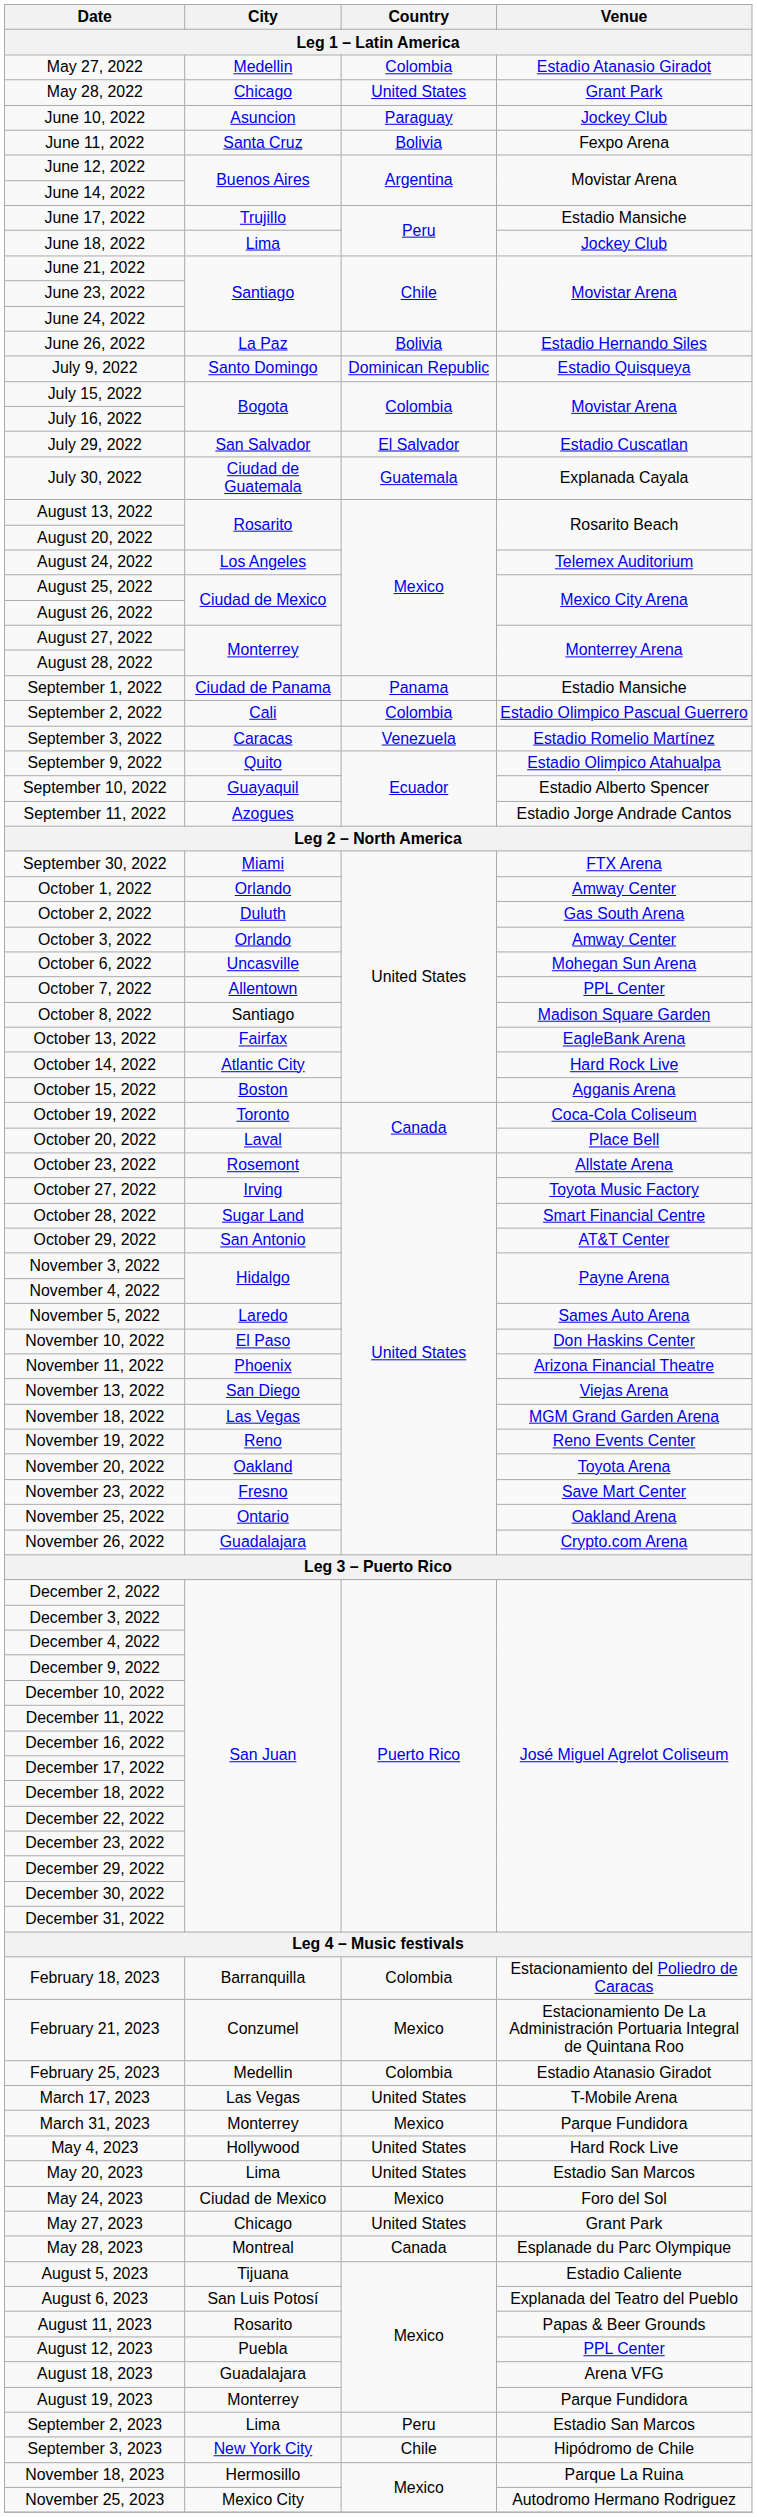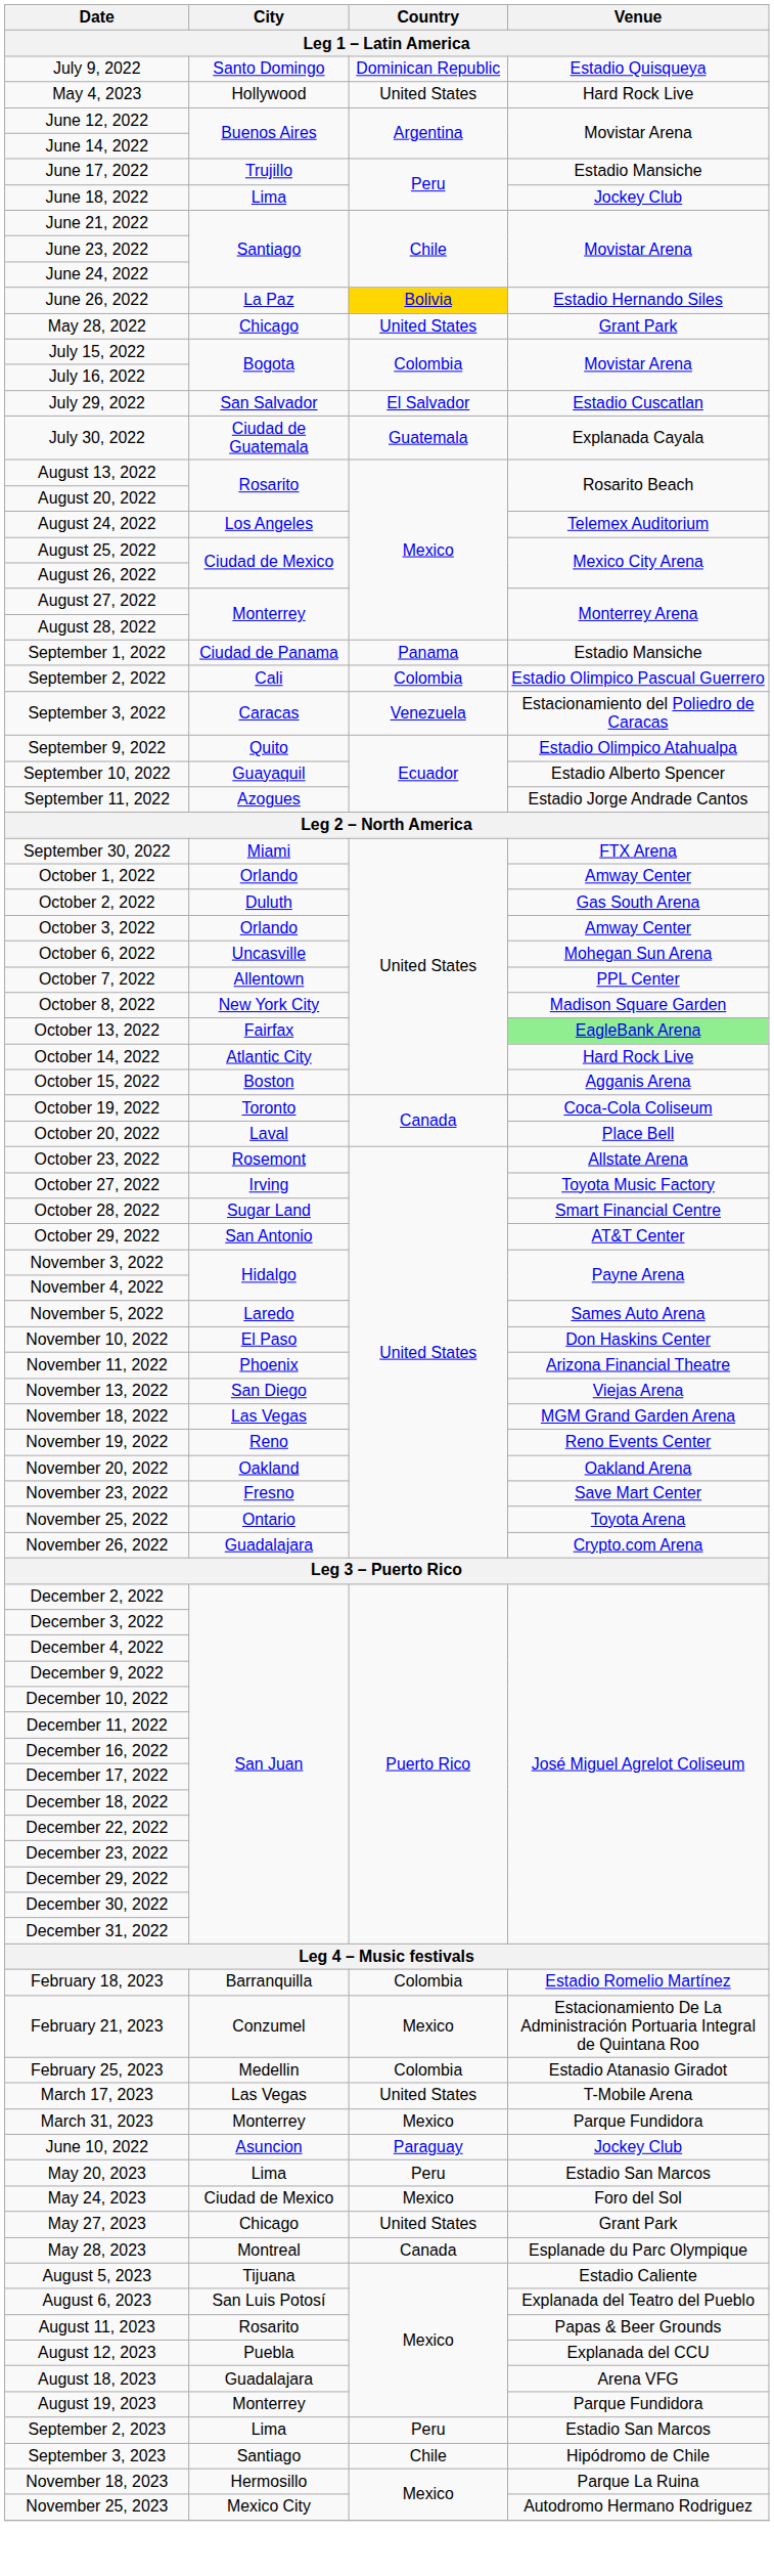 <table class="wikitable" style="text-align:center;">
 <tr>
 <th style="width:175px;">Date</th>
 <th style="width:150px;">City</th>
 <th style="width:150px;">Country</th>
 <th style="width:250px;">Venue</th>
 </tr>
 <tr>
 <th colspan="4">Leg 1 – Latin America</th>
 </tr>
 <tr>
-<td>May 27, 2022</td>
-<td><a href='#'>Medellin</a></td>
-<td><a href='#'>Colombia</a></td>
-<td><a href='#'>Estadio Atanasio Giradot</a></td>
+<td>July 9, 2022</td>
+<td><a href='#'>Santo Domingo</a></td>
+<td><a href='#'>Dominican Republic</a></td>
+<td><a href='#'>Estadio Quisqueya</a></td>
 </tr>
 <tr>
-<td>May 28, 2022</td>
-<td><a href='#'>Chicago</a></td>
-<td><a href='#'>United States</a></td>
-<td><a href='#'>Grant Park</a></td>
-</tr>
-<tr>
-<td>June 10, 2022</td>
-<td><a href='#'>Asuncion</a></td>
-<td><a href='#'>Paraguay</a></td>
-<td><a href='#'>Jockey Club</a></td>
-</tr>
-<tr>
-<td>June 11, 2022</td>
-<td><a href='#'>Santa Cruz</a></td>
-<td><a href='#'>Bolivia</a></td>
-<td>Fexpo Arena</td>
+<td>May 4, 2023</td>
+<td>Hollywood</td>
+<td>United States</td>
+<td>Hard Rock Live</td>
 </tr>
 <tr>
 <td>June 12, 2022</td>
 <td rowspan="2"><a href='#'>Buenos Aires</a></td>
 <td rowspan="2"><a href='#'>Argentina</a></td>
 <td rowspan="2">Movistar Arena</td>
 </tr>
 <tr>
 <td>June 14, 2022</td>
 </tr>
 <tr>
 <td>June 17, 2022</td>
 <td><a href='#'>Trujillo</a></td>
 <td rowspan="2"><a href='#'>Peru</a></td>
 <td>Estadio Mansiche</td>
 </tr>
 <tr>
 <td>June 18, 2022</td>
 <td><a href='#'>Lima</a></td>
 <td><a href='#'>Jockey Club</a></td>
 </tr>
 <tr>
 <td>June 21, 2022</td>
 <td rowspan="3"><a href='#'>Santiago</a></td>
 <td rowspan="3"><a href='#'>Chile</a></td>
 <td rowspan="3"><a href='#'>Movistar Arena</a></td>
 </tr>
 <tr>
 <td>June 23, 2022</td>
 </tr>
 <tr>
 <td>June 24, 2022</td>
 </tr>
 <tr>
 <td>June 26, 2022</td>
 <td><a href='#'>La Paz</a></td>
-<td><a href='#'>Bolivia</a></td>
+<td style="background: gold;"><a href='#'>Bolivia</a></td>
 <td><a href='#'>Estadio Hernando Siles</a></td>
 </tr>
 <tr>
-<td>July 9, 2022</td>
-<td><a href='#'>Santo Domingo</a></td>
-<td><a href='#'>Dominican Republic</a></td>
-<td><a href='#'>Estadio Quisqueya</a></td>
+<td>May 28, 2022</td>
+<td><a href='#'>Chicago</a></td>
+<td><a href='#'>United States</a></td>
+<td><a href='#'>Grant Park</a></td>
 </tr>
 <tr>
 <td>July 15, 2022</td>
 <td rowspan="2"><a href='#'>Bogota</a></td>
 <td rowspan="2"><a href='#'>Colombia</a></td>
 <td rowspan="2"><a href='#'>Movistar Arena</a></td>
 </tr>
 <tr>
 <td>July 16, 2022</td>
 </tr>
 <tr>
 <td>July 29, 2022</td>
 <td><a href='#'>San Salvador</a></td>
 <td><a href='#'>El Salvador</a></td>
 <td><a href='#'>Estadio Cuscatlan</a></td>
 </tr>
 <tr>
 <td>July 30, 2022</td>
 <td><a href='#'>Ciudad de Guatemala</a></td>
 <td><a href='#'>Guatemala</a></td>
 <td>Explanada Cayala</td>
 </tr>
 <tr>
 <td>August 13, 2022</td>
 <td rowspan="2"><a href='#'>Rosarito</a></td>
 <td rowspan="7"><a href='#'>Mexico</a></td>
 <td rowspan="2">Rosarito Beach</td>
 </tr>
 <tr>
 <td>August 20, 2022</td>
 </tr>
 <tr>
 <td>August 24, 2022</td>
 <td><a href='#'>Los Angeles</a></td>
 <td><a href='#'>Telemex Auditorium</a></td>
 </tr>
 <tr>
 <td>August 25, 2022</td>
 <td rowspan="2"><a href='#'>Ciudad de Mexico</a></td>
 <td rowspan="2"><a href='#'>Mexico City Arena</a></td>
 </tr>
 <tr>
 <td>August 26, 2022</td>
 </tr>
 <tr>
 <td>August 27, 2022</td>
 <td rowspan="2"><a href='#'>Monterrey</a></td>
 <td rowspan="2"><a href='#'>Monterrey Arena</a></td>
 </tr>
 <tr>
 <td>August 28, 2022</td>
 </tr>
 <tr>
 <td>September 1, 2022</td>
 <td><a href='#'>Ciudad de Panama</a></td>
 <td><a href='#'>Panama</a></td>
 <td>Estadio Mansiche</td>
 </tr>
 <tr>
 <td>September 2, 2022</td>
 <td><a href='#'>Cali</a></td>
 <td><a href='#'>Colombia</a></td>
 <td><a href='#'>Estadio Olimpico Pascual Guerrero</a></td>
 </tr>
 <tr>
 <td>September 3, 2022</td>
 <td><a href='#'>Caracas</a></td>
 <td><a href='#'>Venezuela</a></td>
-<td><a href='#'>Estadio Romelio Martínez</a></td>
+<td>Estacionamiento del <a href='#'>Poliedro de Caracas</a></td>
 </tr>
 <tr>
 <td>September 9, 2022</td>
 <td><a href='#'>Quito</a></td>
 <td rowspan="3"><a href='#'>Ecuador</a></td>
 <td><a href='#'>Estadio Olimpico Atahualpa</a></td>
 </tr>
 <tr>
 <td>September 10, 2022</td>
 <td><a href='#'>Guayaquil</a></td>
 <td>Estadio Alberto Spencer</td>
 </tr>
 <tr>
 <td>September 11, 2022</td>
 <td><a href='#'>Azogues</a></td>
 <td>Estadio Jorge Andrade Cantos</td>
 </tr>
 <tr>
 <th colspan="4">Leg 2 – North America</th>
 </tr>
 <tr>
 <td>September 30, 2022</td>
 <td><a href='#'>Miami</a></td>
 <td rowspan="10">United States</td>
 <td><a href='#'>FTX Arena</a></td>
 </tr>
 <tr>
 <td>October 1, 2022</td>
 <td><a href='#'>Orlando</a></td>
 <td><a href='#'>Amway Center</a></td>
 </tr>
 <tr>
 <td>October 2, 2022</td>
 <td><a href='#'>Duluth</a></td>
 <td><a href='#'>Gas South Arena</a></td>
 </tr>
 <tr>
 <td>October 3, 2022</td>
 <td><a href='#'>Orlando</a></td>
 <td><a href='#'>Amway Center</a></td>
 </tr>
 <tr>
 <td>October 6, 2022</td>
 <td><a href='#'>Uncasville</a></td>
 <td><a href='#'>Mohegan Sun Arena</a></td>
 </tr>
 <tr>
 <td>October 7, 2022</td>
 <td><a href='#'>Allentown</a></td>
 <td><a href='#'>PPL Center</a></td>
 </tr>
 <tr>
 <td>October 8, 2022</td>
-<td>Santiago</td>
+<td><a href='#'>New York City</a></td>
 <td><a href='#'>Madison Square Garden</a></td>
 </tr>
 <tr>
 <td>October 13, 2022</td>
 <td><a href='#'>Fairfax</a></td>
-<td><a href='#'>EagleBank Arena</a></td>
+<td style="background: lightgreen;"><a href='#'>EagleBank Arena</a></td>
 </tr>
 <tr>
 <td>October 14, 2022</td>
 <td><a href='#'>Atlantic City</a></td>
 <td><a href='#'>Hard Rock Live</a></td>
 </tr>
 <tr>
 <td>October 15, 2022</td>
 <td><a href='#'>Boston</a></td>
 <td><a href='#'>Agganis Arena</a></td>
 </tr>
 <tr>
 <td>October 19, 2022</td>
 <td><a href='#'>Toronto</a></td>
 <td rowspan="2"><a href='#'>Canada</a></td>
 <td><a href='#'>Coca-Cola Coliseum</a></td>
 </tr>
 <tr>
 <td>October 20, 2022</td>
 <td><a href='#'>Laval</a></td>
 <td><a href='#'>Place Bell</a></td>
 </tr>
 <tr>
 <td>October 23, 2022</td>
 <td><a href='#'>Rosemont</a></td>
 <td rowspan="16"><a href='#'>United States</a></td>
 <td><a href='#'>Allstate Arena</a></td>
 </tr>
 <tr>
 <td>October 27, 2022</td>
 <td><a href='#'>Irving</a></td>
 <td><a href='#'>Toyota Music Factory</a></td>
 </tr>
 <tr>
 <td>October 28, 2022</td>
 <td><a href='#'>Sugar Land</a></td>
 <td><a href='#'>Smart Financial Centre</a></td>
 </tr>
 <tr>
 <td>October 29, 2022</td>
 <td><a href='#'>San Antonio</a></td>
 <td><a href='#'>AT&T Center</a></td>
 </tr>
 <tr>
 <td>November 3, 2022</td>
 <td rowspan="2"><a href='#'>Hidalgo</a></td>
 <td rowspan="2"><a href='#'>Payne Arena</a></td>
 </tr>
 <tr>
 <td>November 4, 2022</td>
 </tr>
 <tr>
 <td>November 5, 2022</td>
 <td><a href='#'>Laredo</a></td>
 <td><a href='#'>Sames Auto Arena</a></td>
 </tr>
 <tr>
 <td>November 10, 2022</td>
 <td><a href='#'>El Paso</a></td>
 <td><a href='#'>Don Haskins Center</a></td>
 </tr>
 <tr>
 <td>November 11, 2022</td>
 <td><a href='#'>Phoenix</a></td>
 <td><a href='#'>Arizona Financial Theatre</a></td>
 </tr>
 <tr>
 <td>November 13, 2022</td>
 <td><a href='#'>San Diego</a></td>
 <td><a href='#'>Viejas Arena</a></td>
 </tr>
 <tr>
 <td>November 18, 2022</td>
 <td><a href='#'>Las Vegas</a></td>
 <td><a href='#'>MGM Grand Garden Arena</a></td>
 </tr>
 <tr>
 <td>November 19, 2022</td>
 <td><a href='#'>Reno</a></td>
 <td><a href='#'>Reno Events Center</a></td>
 </tr>
 <tr>
 <td>November 20, 2022</td>
 <td><a href='#'>Oakland</a></td>
-<td><a href='#'>Toyota Arena</a></td>
+<td><a href='#'>Oakland Arena</a></td>
 </tr>
 <tr>
 <td>November 23, 2022</td>
 <td><a href='#'>Fresno</a></td>
 <td><a href='#'>Save Mart Center</a></td>
 </tr>
 <tr>
 <td>November 25, 2022</td>
 <td><a href='#'>Ontario</a></td>
-<td><a href='#'>Oakland Arena</a></td>
+<td><a href='#'>Toyota Arena</a></td>
 </tr>
 <tr>
 <td>November 26, 2022</td>
 <td><a href='#'>Guadalajara</a></td>
 <td><a href='#'>Crypto.com Arena</a></td>
 </tr>
 <tr>
 <th colspan="4">Leg 3 – Puerto Rico</th>
 </tr>
 <tr>
 <td>December 2, 2022</td>
 <td rowspan="14"><a href='#'>San Juan</a></td>
 <td rowspan="14"><a href='#'>Puerto Rico</a></td>
 <td rowspan="14"><a href='#'>José Miguel Agrelot Coliseum</a></td>
 </tr>
 <tr>
 <td>December 3, 2022</td>
 </tr>
 <tr>
 <td>December 4, 2022</td>
 </tr>
 <tr>
 <td>December 9, 2022</td>
 </tr>
 <tr>
 <td>December 10, 2022</td>
 </tr>
 <tr>
 <td>December 11, 2022</td>
 </tr>
 <tr>
 <td>December 16, 2022</td>
 </tr>
 <tr>
 <td>December 17, 2022</td>
 </tr>
 <tr>
 <td>December 18, 2022</td>
 </tr>
 <tr>
 <td>December 22, 2022</td>
 </tr>
 <tr>
 <td>December 23, 2022</td>
 </tr>
 <tr>
 <td>December 29, 2022</td>
 </tr>
 <tr>
 <td>December 30, 2022</td>
 </tr>
 <tr>
 <td>December 31, 2022</td>
 </tr>
 <tr>
 <th colspan="4">Leg 4 – Music festivals</th>
 </tr>
 <tr>
 <td>February 18, 2023</td>
 <td>Barranquilla</td>
 <td>Colombia</td>
-<td>Estacionamiento del <a href='#'>Poliedro de Caracas</a></td>
+<td><a href='#'>Estadio Romelio Martínez</a></td>
 </tr>
 <tr>
 <td>February 21, 2023</td>
 <td>Conzumel</td>
 <td>Mexico</td>
 <td>Estacionamiento De La Administración Portuaria Integral de Quintana Roo</td>
 </tr>
 <tr>
 <td>February 25, 2023</td>
 <td>Medellin</td>
 <td>Colombia</td>
 <td>Estadio Atanasio Giradot</td>
 </tr>
 <tr>
 <td>March 17, 2023</td>
 <td>Las Vegas</td>
 <td>United States</td>
 <td>T-Mobile Arena</td>
 </tr>
 <tr>
 <td>March 31, 2023</td>
 <td>Monterrey</td>
 <td>Mexico</td>
 <td>Parque Fundidora</td>
 </tr>
 <tr>
-<td>May 4, 2023</td>
-<td>Hollywood</td>
-<td>United States</td>
-<td>Hard Rock Live</td>
+<td>June 10, 2022</td>
+<td><a href='#'>Asuncion</a></td>
+<td><a href='#'>Paraguay</a></td>
+<td><a href='#'>Jockey Club</a></td>
 </tr>
 <tr>
 <td>May 20, 2023</td>
 <td>Lima</td>
-<td>United States</td>
+<td>Peru</td>
 <td>Estadio San Marcos</td>
 </tr>
 <tr>
 <td>May 24, 2023</td>
 <td>Ciudad de Mexico</td>
 <td>Mexico</td>
 <td>Foro del Sol</td>
 </tr>
 <tr>
 <td>May 27, 2023</td>
 <td>Chicago</td>
 <td>United States</td>
 <td>Grant Park</td>
 </tr>
 <tr>
 <td>May 28, 2023</td>
 <td>Montreal</td>
 <td>Canada</td>
 <td>Esplanade du Parc Olympique</td>
 </tr>
 <tr>
 <td>August 5, 2023</td>
 <td>Tijuana</td>
 <td rowspan="6">Mexico</td>
 <td>Estadio Caliente</td>
 </tr>
 <tr>
 <td>August 6, 2023</td>
 <td>San Luis Potosí</td>
 <td>Explanada del Teatro del Pueblo</td>
 </tr>
 <tr>
 <td>August 11, 2023</td>
 <td>Rosarito</td>
 <td>Papas & Beer Grounds</td>
 </tr>
 <tr>
 <td>August 12, 2023</td>
 <td>Puebla</td>
-<td><a href='#'>PPL Center</a></td>
+<td>Explanada del CCU</td>
 </tr>
 <tr>
 <td>August 18, 2023</td>
 <td>Guadalajara</td>
 <td>Arena VFG</td>
 </tr>
 <tr>
 <td>August 19, 2023</td>
 <td>Monterrey</td>
 <td>Parque Fundidora</td>
 </tr>
 <tr>
 <td>September 2, 2023</td>
 <td>Lima</td>
 <td>Peru</td>
 <td>Estadio San Marcos</td>
 </tr>
 <tr>
 <td>September 3, 2023</td>
-<td><a href='#'>New York City</a></td>
+<td>Santiago</td>
 <td>Chile</td>
 <td>Hipódromo de Chile</td>
 </tr>
 <tr>
 <td>November 18, 2023</td>
 <td>Hermosillo</td>
 <td rowspan="2">Mexico</td>
 <td>Parque La Ruina</td>
 </tr>
 <tr>
 <td>November 25, 2023</td>
 <td>Mexico City</td>
 <td>Autodromo Hermano Rodriguez</td>
 </tr>
 <tr>
 </tr>
 </table>
